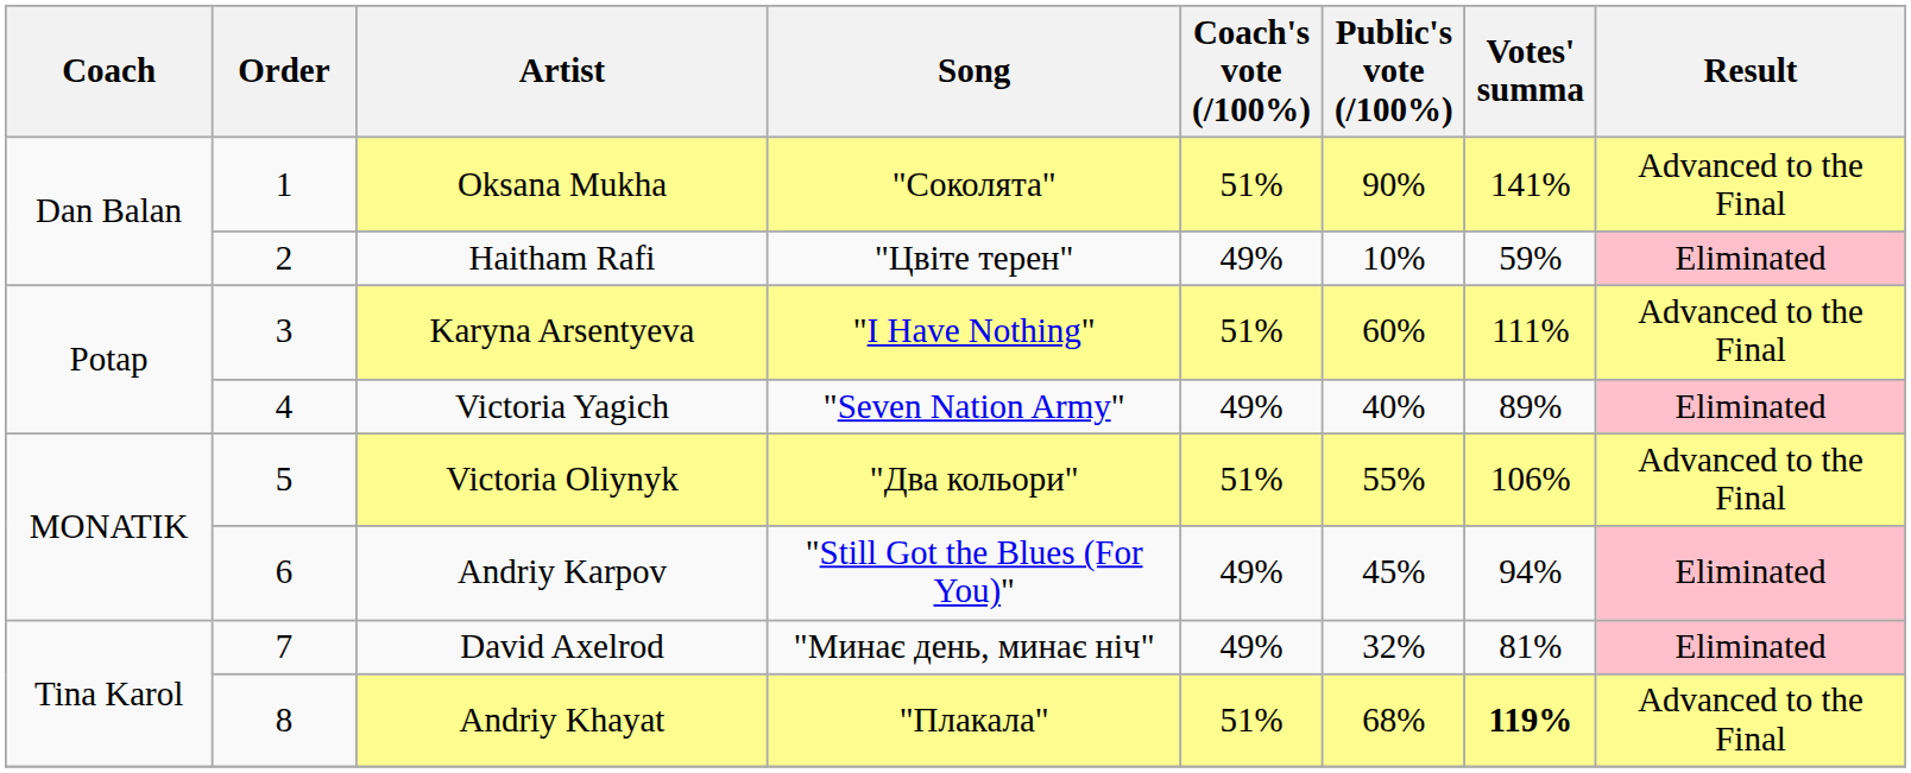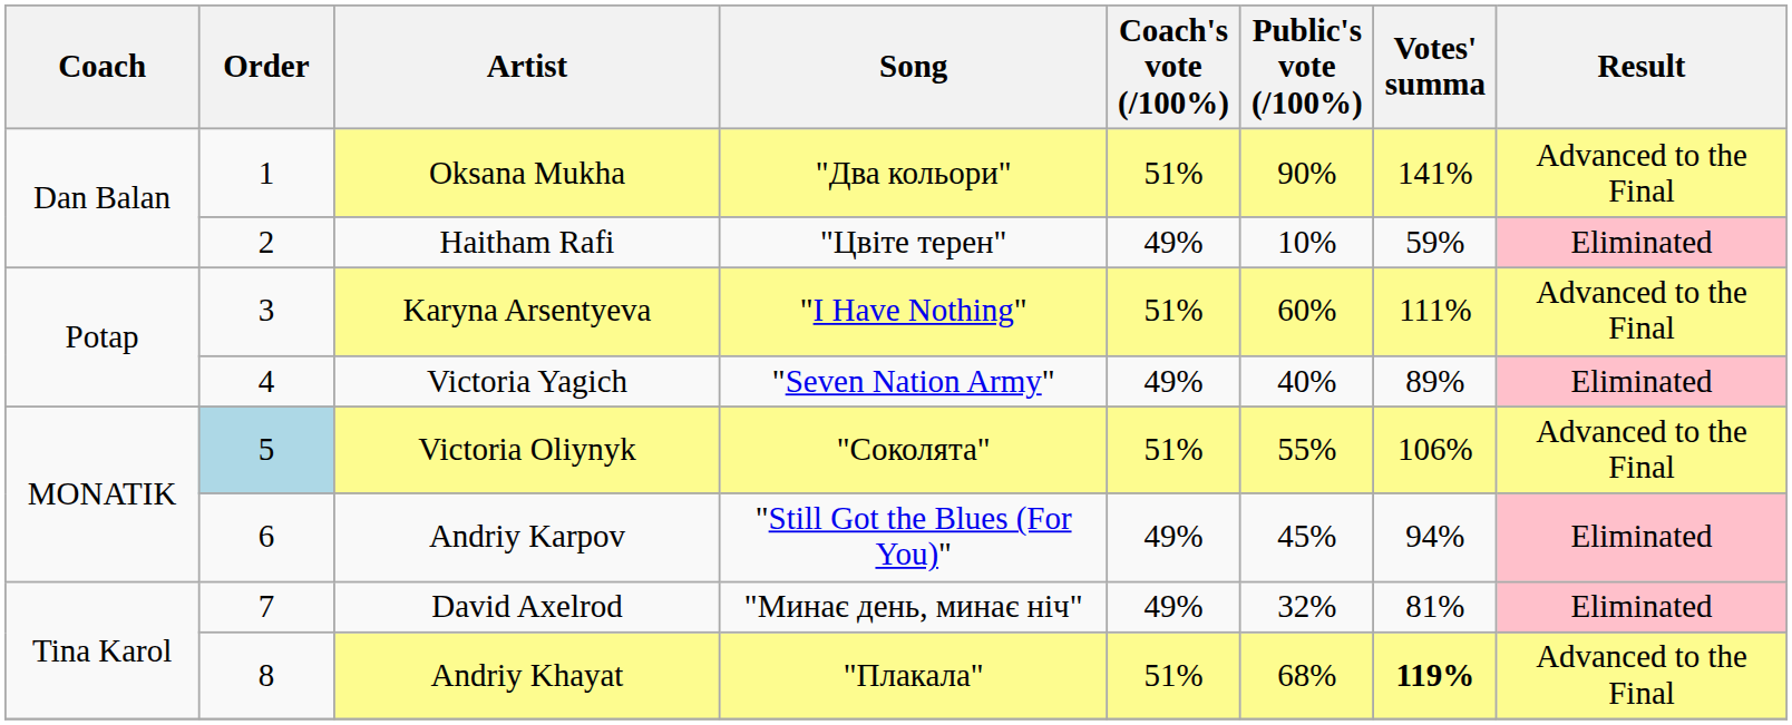 <table class="wikitable" style="text-align: center; width:100%;">
 <tr>
 <th width="10%">Coach</th>
 <th width="07%">Order</th>
 <th width="20%">Artist</th>
 <th width="20%">Song</th>
 <th width="5%">Coach's vote (/100%)</th>
 <th width="5%">Public's vote (/100%)</th>
 <th width="5%">Votes' summa</th>
 <th width="15%">Result</th>
 </tr>
 <tr>
 <td rowspan=2>Dan Balan</td>
 <td>1</td>
 <td style="background:#fdfc8f;">Oksana Mukha</td>
-<td style="background:#fdfc8f;">"Соколята"</td>
+<td style="background:#fdfc8f;">"Два кольори"</td>
 <td style="background:#fdfc8f;">51%</td>
 <td style="background:#fdfc8f;">90%</td>
 <td style="background:#fdfc8f;">141%</td>
 <td style="background:#fdfc8f;">Advanced to the Final</td>
 </tr>
 <tr>
 <td>2</td>
 <td>Haitham Rafi</td>
 <td>"Цвiте терен"</td>
 <td>49%</td>
 <td>10%</td>
 <td>59%</td>
 <td style="background:pink;">Eliminated</td>
 </tr>
 <tr>
 <td rowspan=2>Potap</td>
 <td>3</td>
 <td style="background:#fdfc8f;">Karyna Arsentyeva</td>
 <td style="background:#fdfc8f;">"<a href='#'>I Have Nothing</a>"</td>
 <td style="background:#fdfc8f;">51%</td>
 <td style="background:#fdfc8f;">60%</td>
 <td style="background:#fdfc8f;">111%</td>
 <td style="background:#fdfc8f;">Advanced to the Final</td>
 </tr>
 <tr>
 <td>4</td>
 <td>Victoria Yagich</td>
 <td>"<a href='#'>Seven Nation Army</a>"</td>
 <td>49%</td>
 <td>40%</td>
 <td>89%</td>
 <td style="background:pink;">Eliminated</td>
 </tr>
 <tr>
 <td rowspan=2>MONATIK</td>
-<td>5</td>
+<td style="background: lightblue;">5</td>
 <td style="background:#fdfc8f;">Victoria Oliynyk</td>
-<td style="background:#fdfc8f;">"Два кольори"</td>
+<td style="background:#fdfc8f;">"Соколята"</td>
 <td style="background:#fdfc8f;">51%</td>
 <td style="background:#fdfc8f;">55%</td>
 <td style="background:#fdfc8f;">106%</td>
 <td style="background:#fdfc8f;">Advanced to the Final</td>
 </tr>
 <tr>
 <td>6</td>
 <td>Andriy Karpov</td>
 <td>"<a href='#'>Still Got the Blues (For You)</a>"</td>
 <td>49%</td>
 <td>45%</td>
 <td>94%</td>
 <td style="background:pink;">Eliminated</td>
 </tr>
 <tr>
 <td rowspan=2>Tina Karol</td>
 <td>7</td>
 <td>David Axelrod</td>
 <td>"Минає день, минає ніч"</td>
 <td>49%</td>
 <td>32%</td>
 <td>81%</td>
 <td style="background:pink;">Eliminated</td>
 </tr>
 <tr>
 <td>8</td>
 <td style="background:#fdfc8f;">Andriy Khayat</td>
 <td style="background:#fdfc8f;">"Плакала"</td>
 <td style="background:#fdfc8f;">51%</td>
 <td style="background:#fdfc8f;">68%</td>
 <td style="background:#fdfc8f;"><strong>119%</strong></td>
 <td style="background:#fdfc8f;">Advanced to the Final</td>
 </tr>
 <tr>
 </tr>
 </table>
